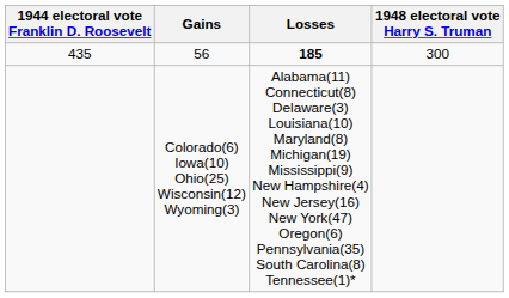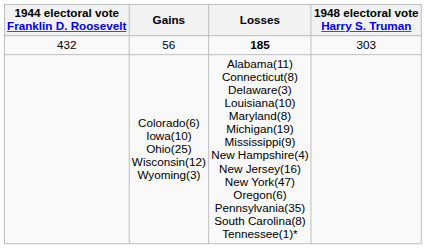 <table class="wikitable" style="text-align:center">
 <tr>
 <th>1944 electoral vote<br><a href='#'>Franklin D. Roosevelt</a></th>
 <th>Gains</th>
 <th>Losses</th>
 <th>1948 electoral vote<br><a href='#'>Harry S. Truman</a></th>
 </tr>
 <tr>
-<td>435</td>
+<td>432</td>
 <td> 56</td>
 <td><strong> 185</strong></td>
-<td>300</td>
+<td>303</td>
 </tr>
 <tr>
 <td></td>
 <td>Colorado(6)<br>Iowa(10)<br>Ohio(25)<br>Wisconsin(12)<br>Wyoming(3)</td>
 <td>Alabama(11)<br>Connecticut(8)<br>Delaware(3)<br>Louisiana(10)<br>Maryland(8)<br>Michigan(19)<br>Mississippi(9)<br>New Hampshire(4)<br>New Jersey(16)<br>New York(47)<br>Oregon(6)<br>Pennsylvania(35)<br>South Carolina(8)<br>Tennessee(1)*<br></td>
 <td></td>
 </tr>
 </table>
